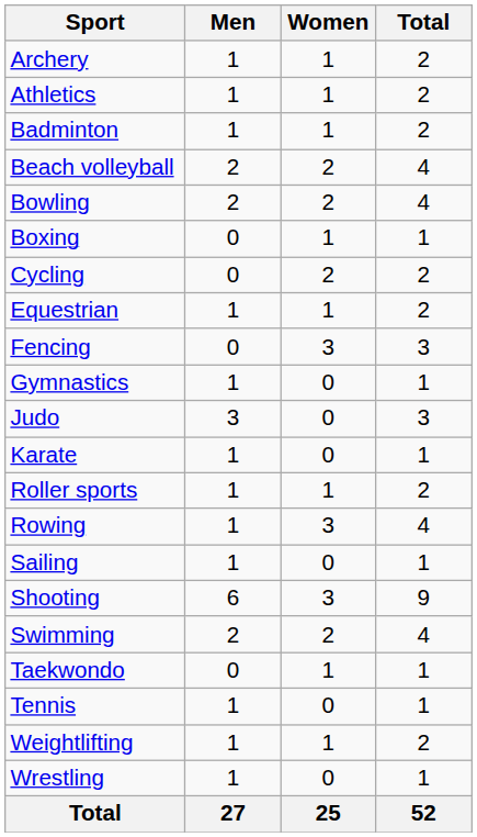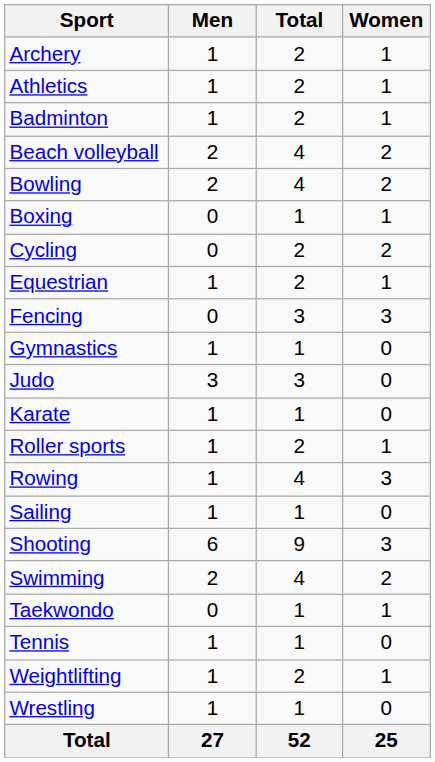 <table class="wikitable sortable" style="text-align:center">
 <tr>
 <th width=120>Sport</th>
 <th width=60>Men</th>
+<th width=60>Total</th>
 <th width=60>Women</th>
-<th width=60>Total</th>
 </tr>
 <tr>
 <td align=left><a href='#'>Archery</a></td>
 <td>1</td>
+<td>2</td>
 <td>1</td>
-<td>2</td>
 </tr>
 <tr>
 <td align=left><a href='#'>Athletics</a></td>
 <td>1</td>
+<td>2</td>
 <td>1</td>
-<td>2</td>
 </tr>
 <tr>
 <td align=left><a href='#'>Badminton</a></td>
 <td>1</td>
+<td>2</td>
 <td>1</td>
-<td>2</td>
 </tr>
 <tr>
 <td align=left><a href='#'>Beach volleyball</a></td>
 <td>2</td>
+<td>4</td>
 <td>2</td>
-<td>4</td>
 </tr>
 <tr>
 <td align=left><a href='#'>Bowling</a></td>
 <td>2</td>
+<td>4</td>
 <td>2</td>
-<td>4</td>
 </tr>
 <tr>
 <td align=left><a href='#'>Boxing</a></td>
 <td>0</td>
 <td>1</td>
 <td>1</td>
 </tr>
 <tr>
 <td align=left><a href='#'>Cycling</a></td>
 <td>0</td>
 <td>2</td>
 <td>2</td>
 </tr>
 <tr>
 <td align=left><a href='#'>Equestrian</a></td>
 <td>1</td>
+<td>2</td>
 <td>1</td>
-<td>2</td>
 </tr>
 <tr>
 <td align=left><a href='#'>Fencing</a></td>
 <td>0</td>
 <td>3</td>
 <td>3</td>
 </tr>
 <tr>
 <td align=left><a href='#'>Gymnastics</a></td>
 <td>1</td>
+<td>1</td>
 <td>0</td>
-<td>1</td>
 </tr>
 <tr>
 <td align=left><a href='#'>Judo</a></td>
 <td>3</td>
+<td>3</td>
 <td>0</td>
-<td>3</td>
 </tr>
 <tr>
 <td align=left><a href='#'>Karate</a></td>
 <td>1</td>
+<td>1</td>
 <td>0</td>
-<td>1</td>
 </tr>
 <tr>
 <td align=left><a href='#'>Roller sports</a></td>
 <td>1</td>
+<td>2</td>
 <td>1</td>
-<td>2</td>
 </tr>
 <tr>
 <td align=left><a href='#'>Rowing</a></td>
 <td>1</td>
+<td>4</td>
 <td>3</td>
-<td>4</td>
 </tr>
 <tr>
 <td align=left><a href='#'>Sailing</a></td>
 <td>1</td>
+<td>1</td>
 <td>0</td>
-<td>1</td>
 </tr>
 <tr>
 <td align=left><a href='#'>Shooting</a></td>
 <td>6</td>
+<td>9</td>
 <td>3</td>
-<td>9</td>
 </tr>
 <tr>
 <td align=left><a href='#'>Swimming</a></td>
 <td>2</td>
+<td>4</td>
 <td>2</td>
-<td>4</td>
 </tr>
 <tr>
 <td align=left><a href='#'>Taekwondo</a></td>
 <td>0</td>
 <td>1</td>
 <td>1</td>
 </tr>
 <tr>
 <td align=left><a href='#'>Tennis</a></td>
 <td>1</td>
+<td>1</td>
 <td>0</td>
-<td>1</td>
 </tr>
 <tr>
 <td align=left><a href='#'>Weightlifting</a></td>
 <td>1</td>
+<td>2</td>
 <td>1</td>
-<td>2</td>
 </tr>
 <tr>
 <td align=left><a href='#'>Wrestling</a></td>
 <td>1</td>
+<td>1</td>
 <td>0</td>
-<td>1</td>
 </tr>
 <tr>
 <th>Total</th>
 <th>27</th>
+<th>52</th>
 <th>25</th>
-<th>52</th>
 </tr>
 </table>
